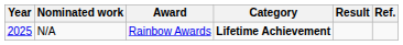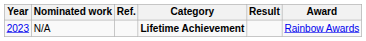 <table class=wikitable>
 <tr>
 <th>Year</th>
 <th>Nominated work</th>
-<th>Award</th>
+<th>Ref.</th>
 <th>Category</th>
 <th>Result</th>
-<th>Ref.</th>
+<th>Award</th>
 </tr>
 <tr>
-<td><a href='#'>2025</a></td>
+<td><a href='#'>2023</a></td>
 <td>N/A</td>
-<td><a href='#'>Rainbow Awards</a></td>
+<td style="text-align:center;"></td>
 <td><strong>Lifetime Achievement</strong></td>
 <td></td>
-<td style="text-align:center;"></td>
+<td><a href='#'>Rainbow Awards</a></td>
 </tr>
 </table>
